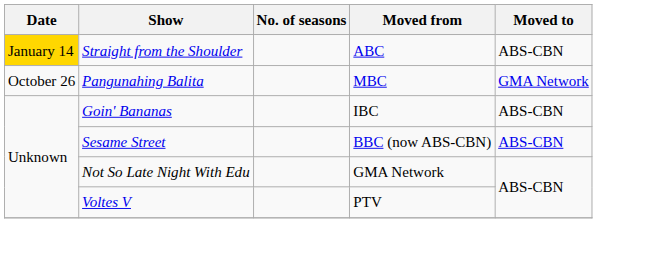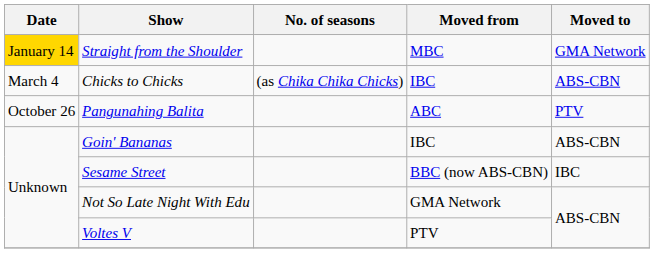 <table class="wikitable" style="text-align:left; line-height:25px; width:auto;">
 <tr>
 <th>Date</th>
 <th>Show</th>
 <th>No. of seasons</th>
 <th>Moved from</th>
 <th>Moved to</th>
 </tr>
 <tr>
 <td style="background: gold;">January 14</td>
 <td><em><a href='#'>Straight from the Shoulder</a></em></td>
 <td></td>
-<td><a href='#'>ABC</a></td>
-<td>ABS-CBN</td>
+<td><a href='#'>MBC</a></td>
+<td><a href='#'>GMA Network</a></td>
+</tr>
+<tr>
+<td>March 4</td>
+<td><em>Chicks to Chicks</em></td>
+<td>(as <em><a href='#'>Chika Chika Chicks</a></em>)</td>
+<td><a href='#'>IBC</a></td>
+<td><a href='#'>ABS-CBN</a></td>
 </tr>
 <tr>
 <td>October 26</td>
 <td><em><a href='#'>Pangunahing Balita</a></em></td>
 <td></td>
-<td><a href='#'>MBC</a></td>
-<td><a href='#'>GMA Network</a></td>
+<td><a href='#'>ABC</a></td>
+<td><a href='#'>PTV</a></td>
 </tr>
 <tr>
 <td rowspan="4">Unknown</td>
 <td><em><a href='#'>Goin' Bananas</a></em></td>
 <td></td>
 <td>IBC</td>
 <td>ABS-CBN</td>
 </tr>
 <tr>
 <td><em><a href='#'>Sesame Street</a></em></td>
 <td></td>
 <td><a href='#'>BBC</a> (now ABS-CBN)</td>
-<td><a href='#'>ABS-CBN</a></td>
+<td>IBC</td>
 </tr>
 <tr>
 <td><em>Not So Late Night With Edu</em></td>
 <td></td>
 <td>GMA Network</td>
 <td rowspan="2">ABS-CBN</td>
 </tr>
 <tr>
 <td><em><a href='#'>Voltes V</a></em></td>
 <td></td>
 <td>PTV</td>
 </tr>
 <tr>
 </tr>
 </table>
